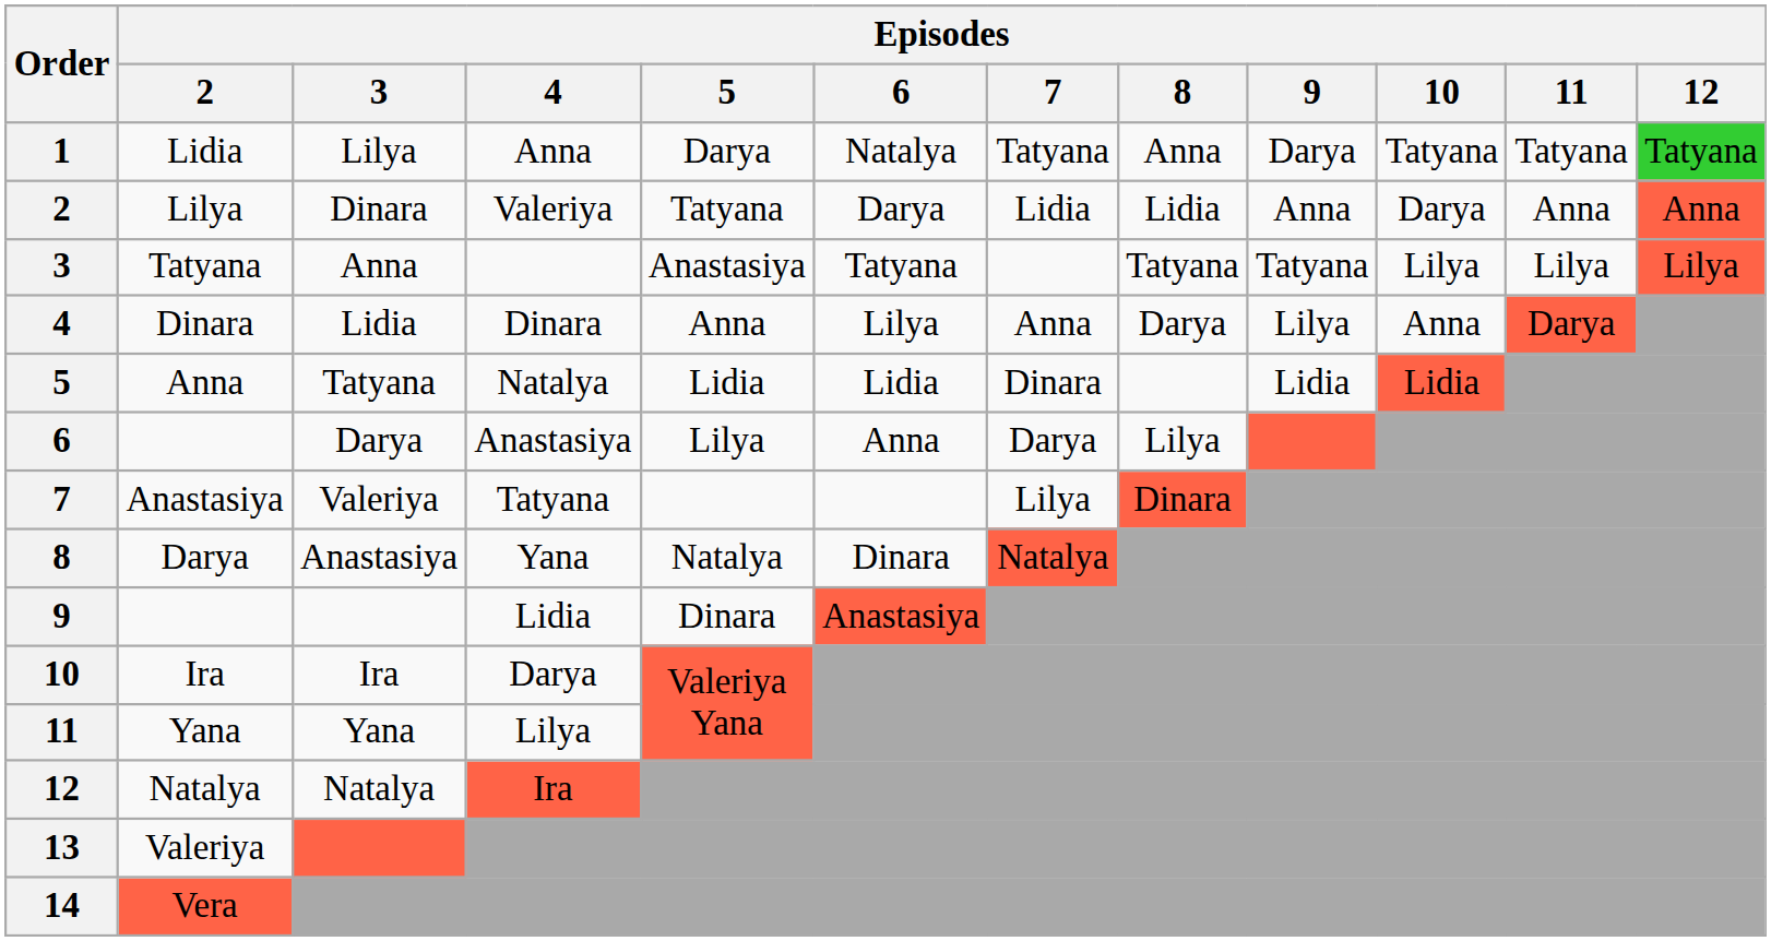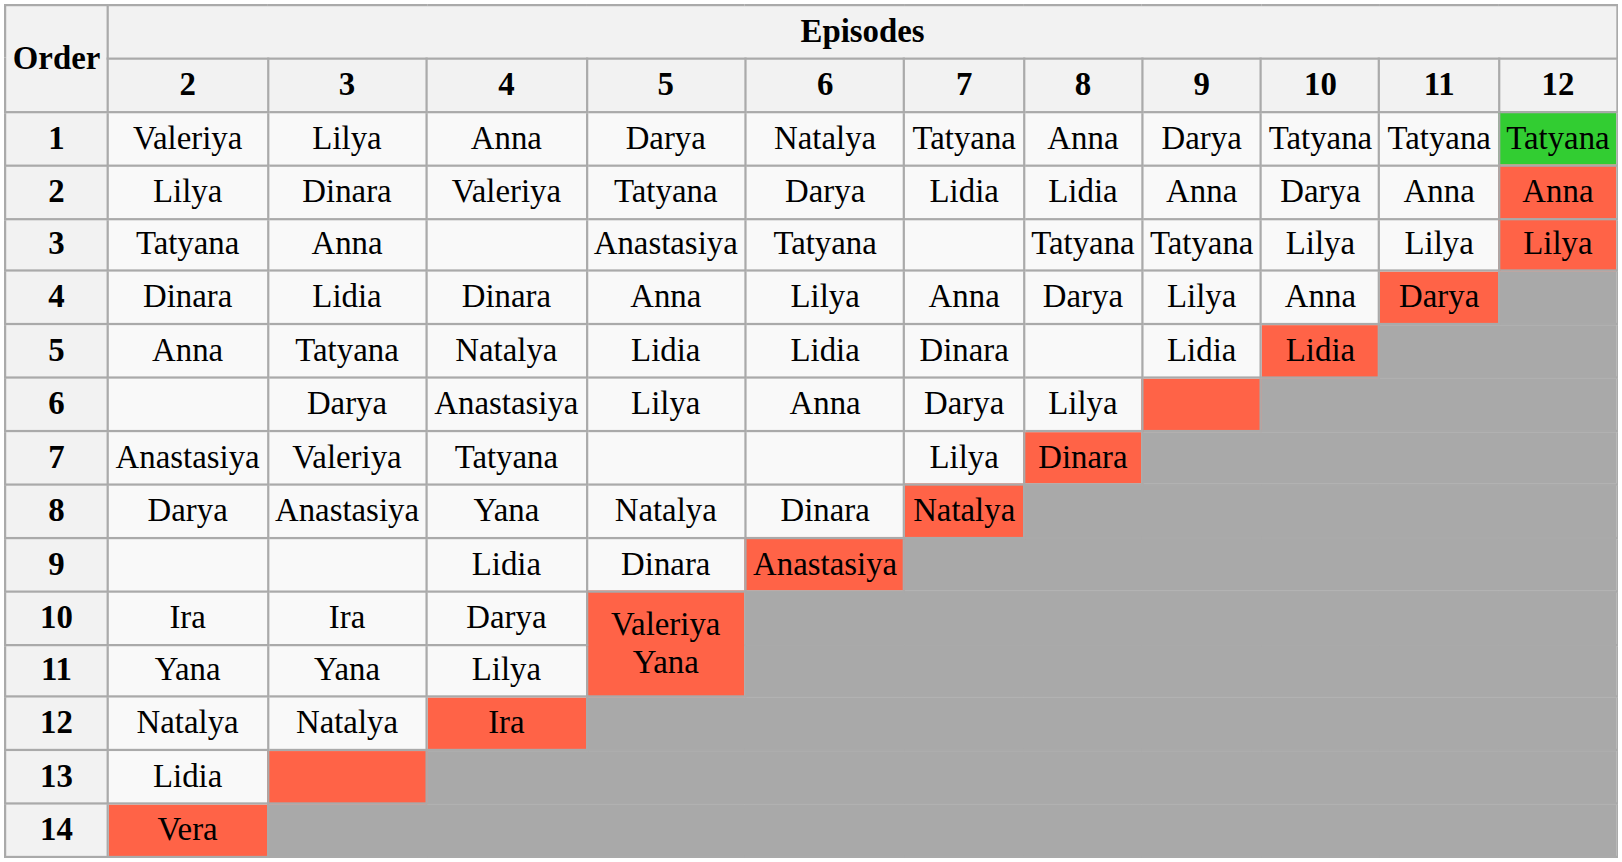 <table class="wikitable" style="text-align:center; font-size:92%">
 <tr>
 <th rowspan=2>Order</th>
 <th colspan=12>Episodes</th>
 </tr>
 <tr>
 <th>2</th>
 <th>3</th>
 <th>4</th>
 <th>5</th>
 <th>6</th>
 <th>7</th>
 <th>8</th>
 <th>9</th>
 <th>10</th>
 <th>11</th>
 <th>12</th>
 </tr>
 <tr>
 <th>1</th>
-<td>Lidia</td>
+<td>Valeriya</td>
 <td>Lilya</td>
 <td>Anna</td>
 <td>Darya</td>
 <td>Natalya</td>
 <td>Tatyana</td>
 <td>Anna</td>
 <td>Darya</td>
 <td>Tatyana</td>
 <td>Tatyana</td>
 <td bgcolor="limegreen">Tatyana</td>
 </tr>
 <tr>
 <th>2</th>
 <td>Lilya</td>
 <td>Dinara</td>
 <td>Valeriya</td>
 <td>Tatyana</td>
 <td>Darya</td>
 <td>Lidia</td>
 <td>Lidia</td>
 <td>Anna</td>
 <td>Darya</td>
 <td>Anna</td>
 <td style="background:tomato;">Anna</td>
 </tr>
 <tr>
 <th>3</th>
 <td>Tatyana</td>
 <td>Anna</td>
 <td></td>
 <td>Anastasiya</td>
 <td>Tatyana</td>
 <td></td>
 <td>Tatyana</td>
 <td>Tatyana</td>
 <td>Lilya</td>
 <td>Lilya</td>
 <td width="60" style="background:tomato;">Lilya</td>
 </tr>
 <tr>
 <th>4</th>
 <td>Dinara</td>
 <td>Lidia</td>
 <td>Dinara</td>
 <td>Anna</td>
 <td>Lilya</td>
 <td>Anna</td>
 <td>Darya</td>
 <td>Lilya</td>
 <td>Anna</td>
 <td width="60" style="background:tomato;">Darya</td>
 <td style="background:darkgray;"></td>
 </tr>
 <tr>
 <th>5</th>
 <td>Anna</td>
 <td>Tatyana</td>
 <td>Natalya</td>
 <td>Lidia</td>
 <td>Lidia</td>
 <td>Dinara</td>
 <td></td>
 <td>Lidia</td>
 <td width="60" style="background:tomato;">Lidia</td>
 <td style="background:darkgray;" colspan="2"></td>
 </tr>
 <tr>
 <th>6</th>
 <td></td>
 <td>Darya</td>
 <td>Anastasiya</td>
 <td>Lilya</td>
 <td>Anna</td>
 <td>Darya</td>
 <td>Lilya</td>
 <td style="background:tomato;"></td>
 <td style="background:darkgray;" colspan="3"></td>
 </tr>
 <tr>
 <th>7</th>
 <td>Anastasiya</td>
 <td>Valeriya</td>
 <td>Tatyana</td>
 <td></td>
 <td></td>
 <td>Lilya</td>
 <td style="background:tomato;">Dinara</td>
 <td style="background:darkgray;" colspan="4"></td>
 </tr>
 <tr>
 <th>8</th>
 <td>Darya</td>
 <td>Anastasiya</td>
 <td>Yana</td>
 <td>Natalya</td>
 <td>Dinara</td>
 <td style="background:tomato;">Natalya</td>
 <td style="background:darkgray;" colspan="5"></td>
 </tr>
 <tr>
 <th>9</th>
 <td></td>
 <td></td>
 <td>Lidia</td>
 <td>Dinara</td>
 <td style="background:tomato;">Anastasiya</td>
 <td style="background:darkgray;" colspan="6"></td>
 </tr>
 <tr>
 <th>10</th>
 <td>Ira</td>
 <td>Ira</td>
 <td>Darya</td>
 <td style="background:tomato;" rowspan="2">Valeriya<br>Yana</td>
 <td style="background:darkgray;" colspan="7"></td>
 </tr>
 <tr>
 <th>11</th>
 <td>Yana</td>
 <td>Yana</td>
 <td>Lilya</td>
 <td style="background:darkgray;" colspan="7"></td>
 </tr>
 <tr>
 <th>12</th>
 <td>Natalya</td>
 <td>Natalya</td>
 <td style="background:tomato;">Ira</td>
 <td style="background:darkgray;" colspan="8"></td>
 </tr>
 <tr>
 <th>13</th>
-<td>Valeriya</td>
+<td>Lidia</td>
 <td style="background:tomato;"></td>
 <td style="background:darkgray;" colspan="9"></td>
 </tr>
 <tr>
 <th>14</th>
 <td style="background:tomato;">Vera</td>
 <td style="background:darkgray;" colspan="10"></td>
 </tr>
 </table>
